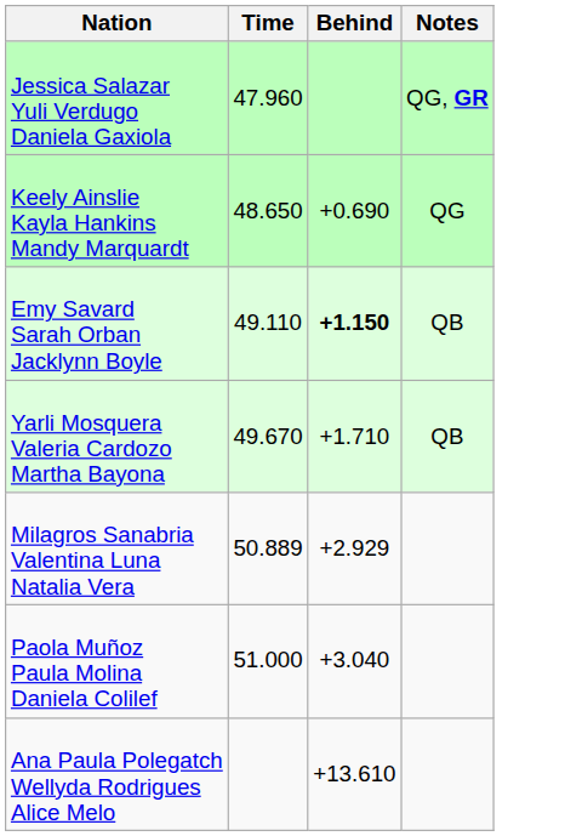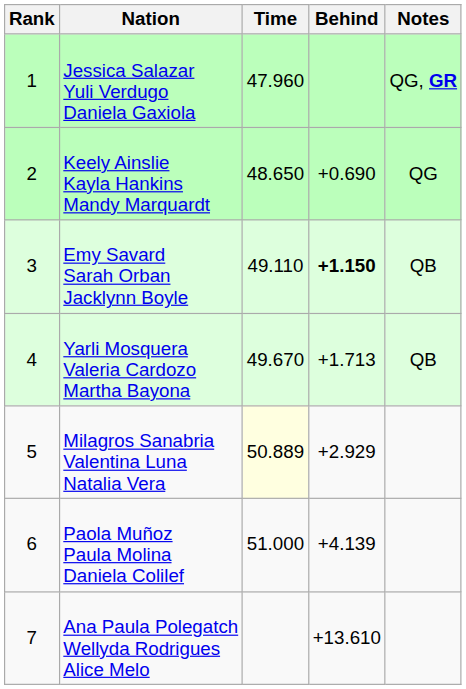 <table class="wikitable sortable" style="text-align:center">
 <tr>
+<th>Rank</th>
 <th>Nation</th>
 <th>Time</th>
 <th>Behind</th>
 <th>Notes</th>
 </tr>
 <tr bgcolor=bbffbb>
+<td>1</td>
 <td align=left><br><a href='#'>Jessica Salazar</a><br><a href='#'>Yuli Verdugo</a><br><a href='#'>Daniela Gaxiola</a></td>
 <td>47.960</td>
 <td></td>
 <td>QG, <strong><a href='#'>GR</a></strong></td>
 </tr>
 <tr bgcolor=bbffbb>
+<td>2</td>
 <td align=left><br><a href='#'>Keely Ainslie</a><br><a href='#'>Kayla Hankins</a><br><a href='#'>Mandy Marquardt</a></td>
 <td>48.650</td>
 <td>+0.690</td>
 <td>QG</td>
 </tr>
 <tr bgcolor=ddffdd>
+<td>3</td>
 <td align=left><br><a href='#'>Emy Savard</a><br><a href='#'>Sarah Orban</a><br><a href='#'>Jacklynn Boyle</a></td>
 <td>49.110</td>
 <td><strong>+1.150</strong></td>
 <td>QB</td>
 </tr>
 <tr bgcolor=ddffdd>
+<td>4</td>
 <td align=left><br><a href='#'>Yarli Mosquera</a><br><a href='#'>Valeria Cardozo</a><br><a href='#'>Martha Bayona</a></td>
 <td>49.670</td>
-<td>+1.710</td>
+<td>+1.713</td>
 <td>QB</td>
 </tr>
 <tr>
+<td>5</td>
 <td align=left><br><a href='#'>Milagros Sanabria</a><br><a href='#'>Valentina Luna</a><br><a href='#'>Natalia Vera</a></td>
-<td>50.889</td>
+<td style="background: lightyellow;">50.889</td>
 <td>+2.929</td>
 <td></td>
 </tr>
 <tr>
+<td>6</td>
 <td align=left><br><a href='#'>Paola Muñoz</a><br><a href='#'>Paula Molina</a><br><a href='#'>Daniela Colilef</a></td>
 <td>51.000</td>
-<td>+3.040</td>
+<td>+4.139</td>
 <td></td>
 </tr>
 <tr>
+<td>7</td>
 <td align=left><br><a href='#'>Ana Paula Polegatch</a><br><a href='#'>Wellyda Rodrigues</a><br><a href='#'>Alice Melo</a></td>
 <td></td>
 <td>+13.610</td>
 <td></td>
 </tr>
 </table>
